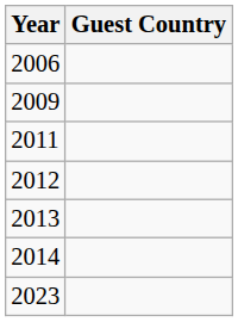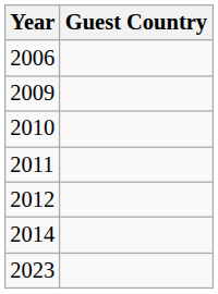 <table class="wikitable">
 <tr>
 <th>Year</th>
 <th>Guest Country</th>
 </tr>
 <tr>
 <td>2006</td>
 <td></td>
 </tr>
 <tr>
 <td>2009</td>
 <td></td>
 </tr>
 <tr>
+<td>2010</td>
+<td></td>
+</tr>
+<tr>
 <td>2011</td>
 <td></td>
 </tr>
 <tr>
 <td>2012</td>
-<td></td>
-</tr>
-<tr>
-<td>2013</td>
 <td></td>
 </tr>
 <tr>
 <td>2014</td>
 <td></td>
 </tr>
 <tr>
 <td>2023</td>
 <td></td>
 </tr>
 </table>
